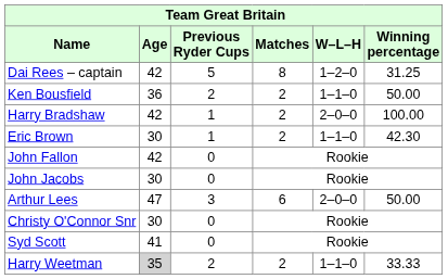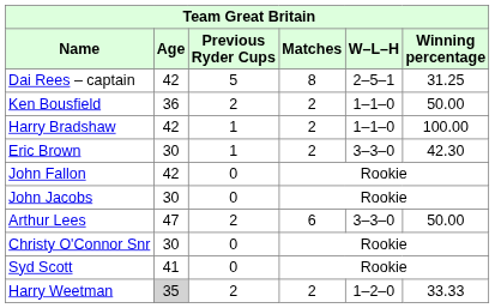 <table border="1" cellpadding="3" style="border-collapse: collapse;text-align:center">
 <tr style="background:#dfd;">
 <td colspan="6"> <strong>Team Great Britain</strong></td>
 </tr>
 <tr style="background:#dfd;">
 <th>Name</th>
 <th>Age</th>
 <th>Previous<br>Ryder Cups</th>
 <th>Matches</th>
 <th>W–L–H</th>
 <th>Winning<br>percentage</th>
 </tr>
 <tr>
 <td align=left> <a href='#'>Dai Rees</a> – captain</td>
 <td>42</td>
 <td>5</td>
 <td>8</td>
-<td>1–2–0</td>
+<td>2–5–1</td>
 <td>31.25</td>
 </tr>
 <tr>
 <td align=left> <a href='#'>Ken Bousfield</a></td>
 <td>36</td>
 <td>2</td>
 <td>2</td>
 <td>1–1–0</td>
 <td>50.00</td>
 </tr>
 <tr>
 <td align=left> <a href='#'>Harry Bradshaw</a></td>
 <td>42</td>
 <td>1</td>
 <td>2</td>
-<td>2–0–0</td>
+<td>1–1–0</td>
 <td>100.00</td>
 </tr>
 <tr>
 <td align=left> <a href='#'>Eric Brown</a></td>
 <td>30</td>
 <td>1</td>
 <td>2</td>
-<td>1–1–0</td>
+<td>3–3–0</td>
 <td>42.30</td>
 </tr>
 <tr>
 <td align=left> <a href='#'>John Fallon</a></td>
 <td>42</td>
 <td>0</td>
 <td colspan="3">Rookie</td>
 </tr>
 <tr>
 <td align=left> <a href='#'>John Jacobs</a></td>
 <td>30</td>
 <td>0</td>
 <td colspan="3">Rookie</td>
 </tr>
 <tr>
 <td align=left> <a href='#'>Arthur Lees</a></td>
 <td>47</td>
-<td>3</td>
+<td>2</td>
 <td>6</td>
-<td>2–0–0</td>
+<td>3–3–0</td>
 <td>50.00</td>
 </tr>
 <tr>
 <td align=left> <a href='#'>Christy O'Connor Snr</a></td>
 <td>30</td>
 <td>0</td>
 <td colspan="3">Rookie</td>
 </tr>
 <tr>
 <td align=left> <a href='#'>Syd Scott</a></td>
 <td>41</td>
 <td>0</td>
 <td colspan="3">Rookie</td>
 </tr>
 <tr>
 <td align=left> <a href='#'>Harry Weetman</a></td>
 <td style="background: lightgrey;">35</td>
 <td>2</td>
 <td>2</td>
-<td>1–1–0</td>
+<td>1–2–0</td>
 <td>33.33</td>
 </tr>
 </table>
